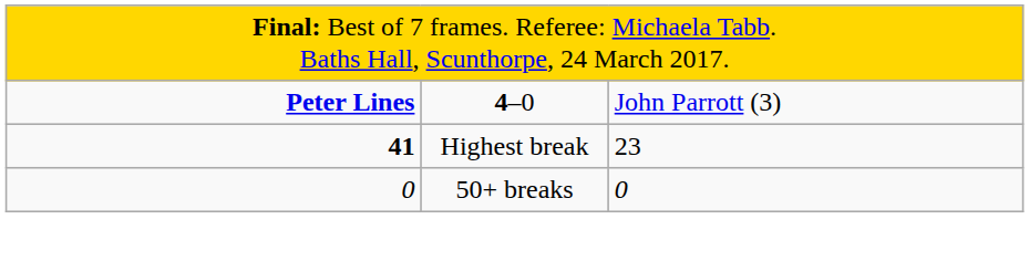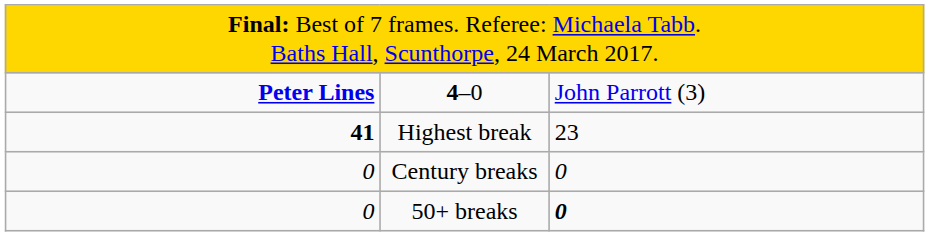 <table class="wikitable" style="font-size: 95%; margin: 1em auto 1em auto;">
 <tr>
 <td colspan="3" align="center" bgcolor="#ffd700"><strong>Final:</strong> Best of 7 frames. Referee: <a href='#'>Michaela Tabb</a>.<br><a href='#'>Baths Hall</a>, <a href='#'>Scunthorpe</a>, 24 March 2017.</td>
 </tr>
 <tr>
 <td width="230" align="right"><strong><a href='#'>Peter Lines</a></strong><br></td>
 <td width="100" align="center"><strong>4</strong>–0</td>
 <td width="230"><a href='#'>John Parrott</a> (3)<br></td>
 </tr>
 <tr>
 <td align="right"><strong>41</strong></td>
 <td align="center">Highest break</td>
 <td>23</td>
 </tr>
 <tr>
 <td align="right"><em>0</em></td>
-<td align="center">50+ breaks</td>
+<td align="center">Century breaks</td>
 <td><em>0</em></td>
 </tr>
+<tr>
+<td align="right"><em>0</em></td>
+<td align="center">50+ breaks</td>
+<td><strong><em>0</em></strong></td>
+</tr>
 </table>
